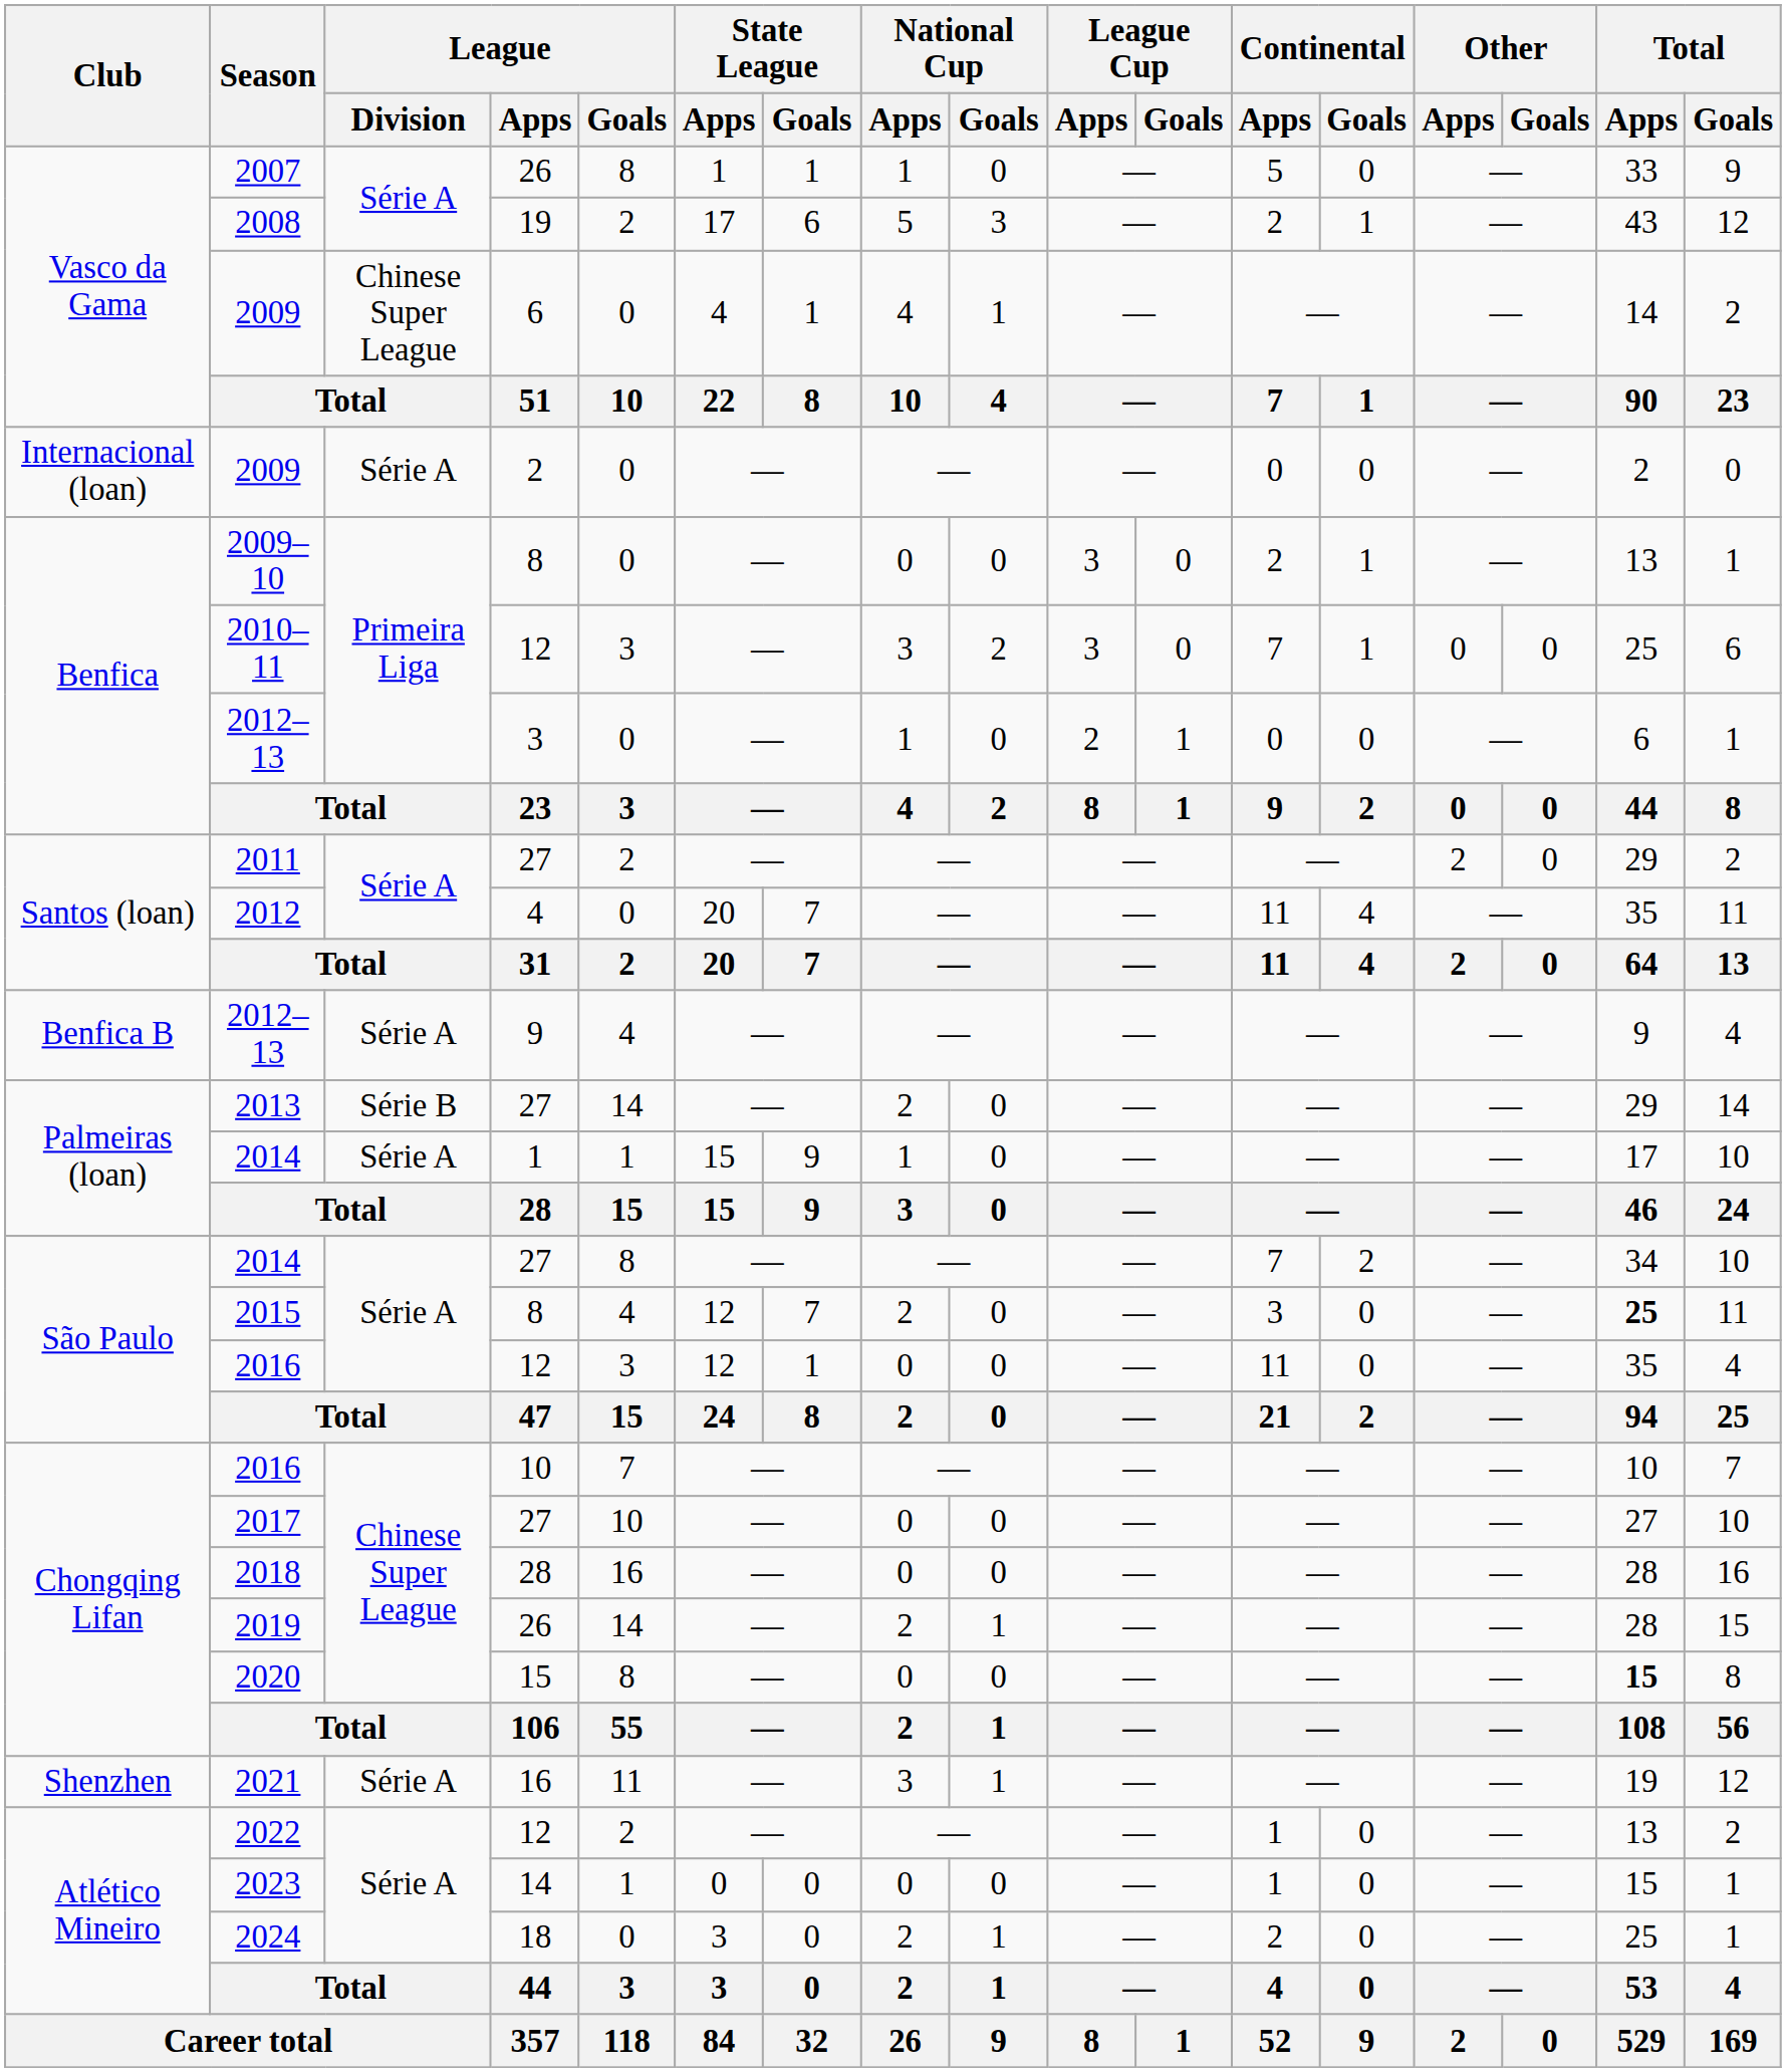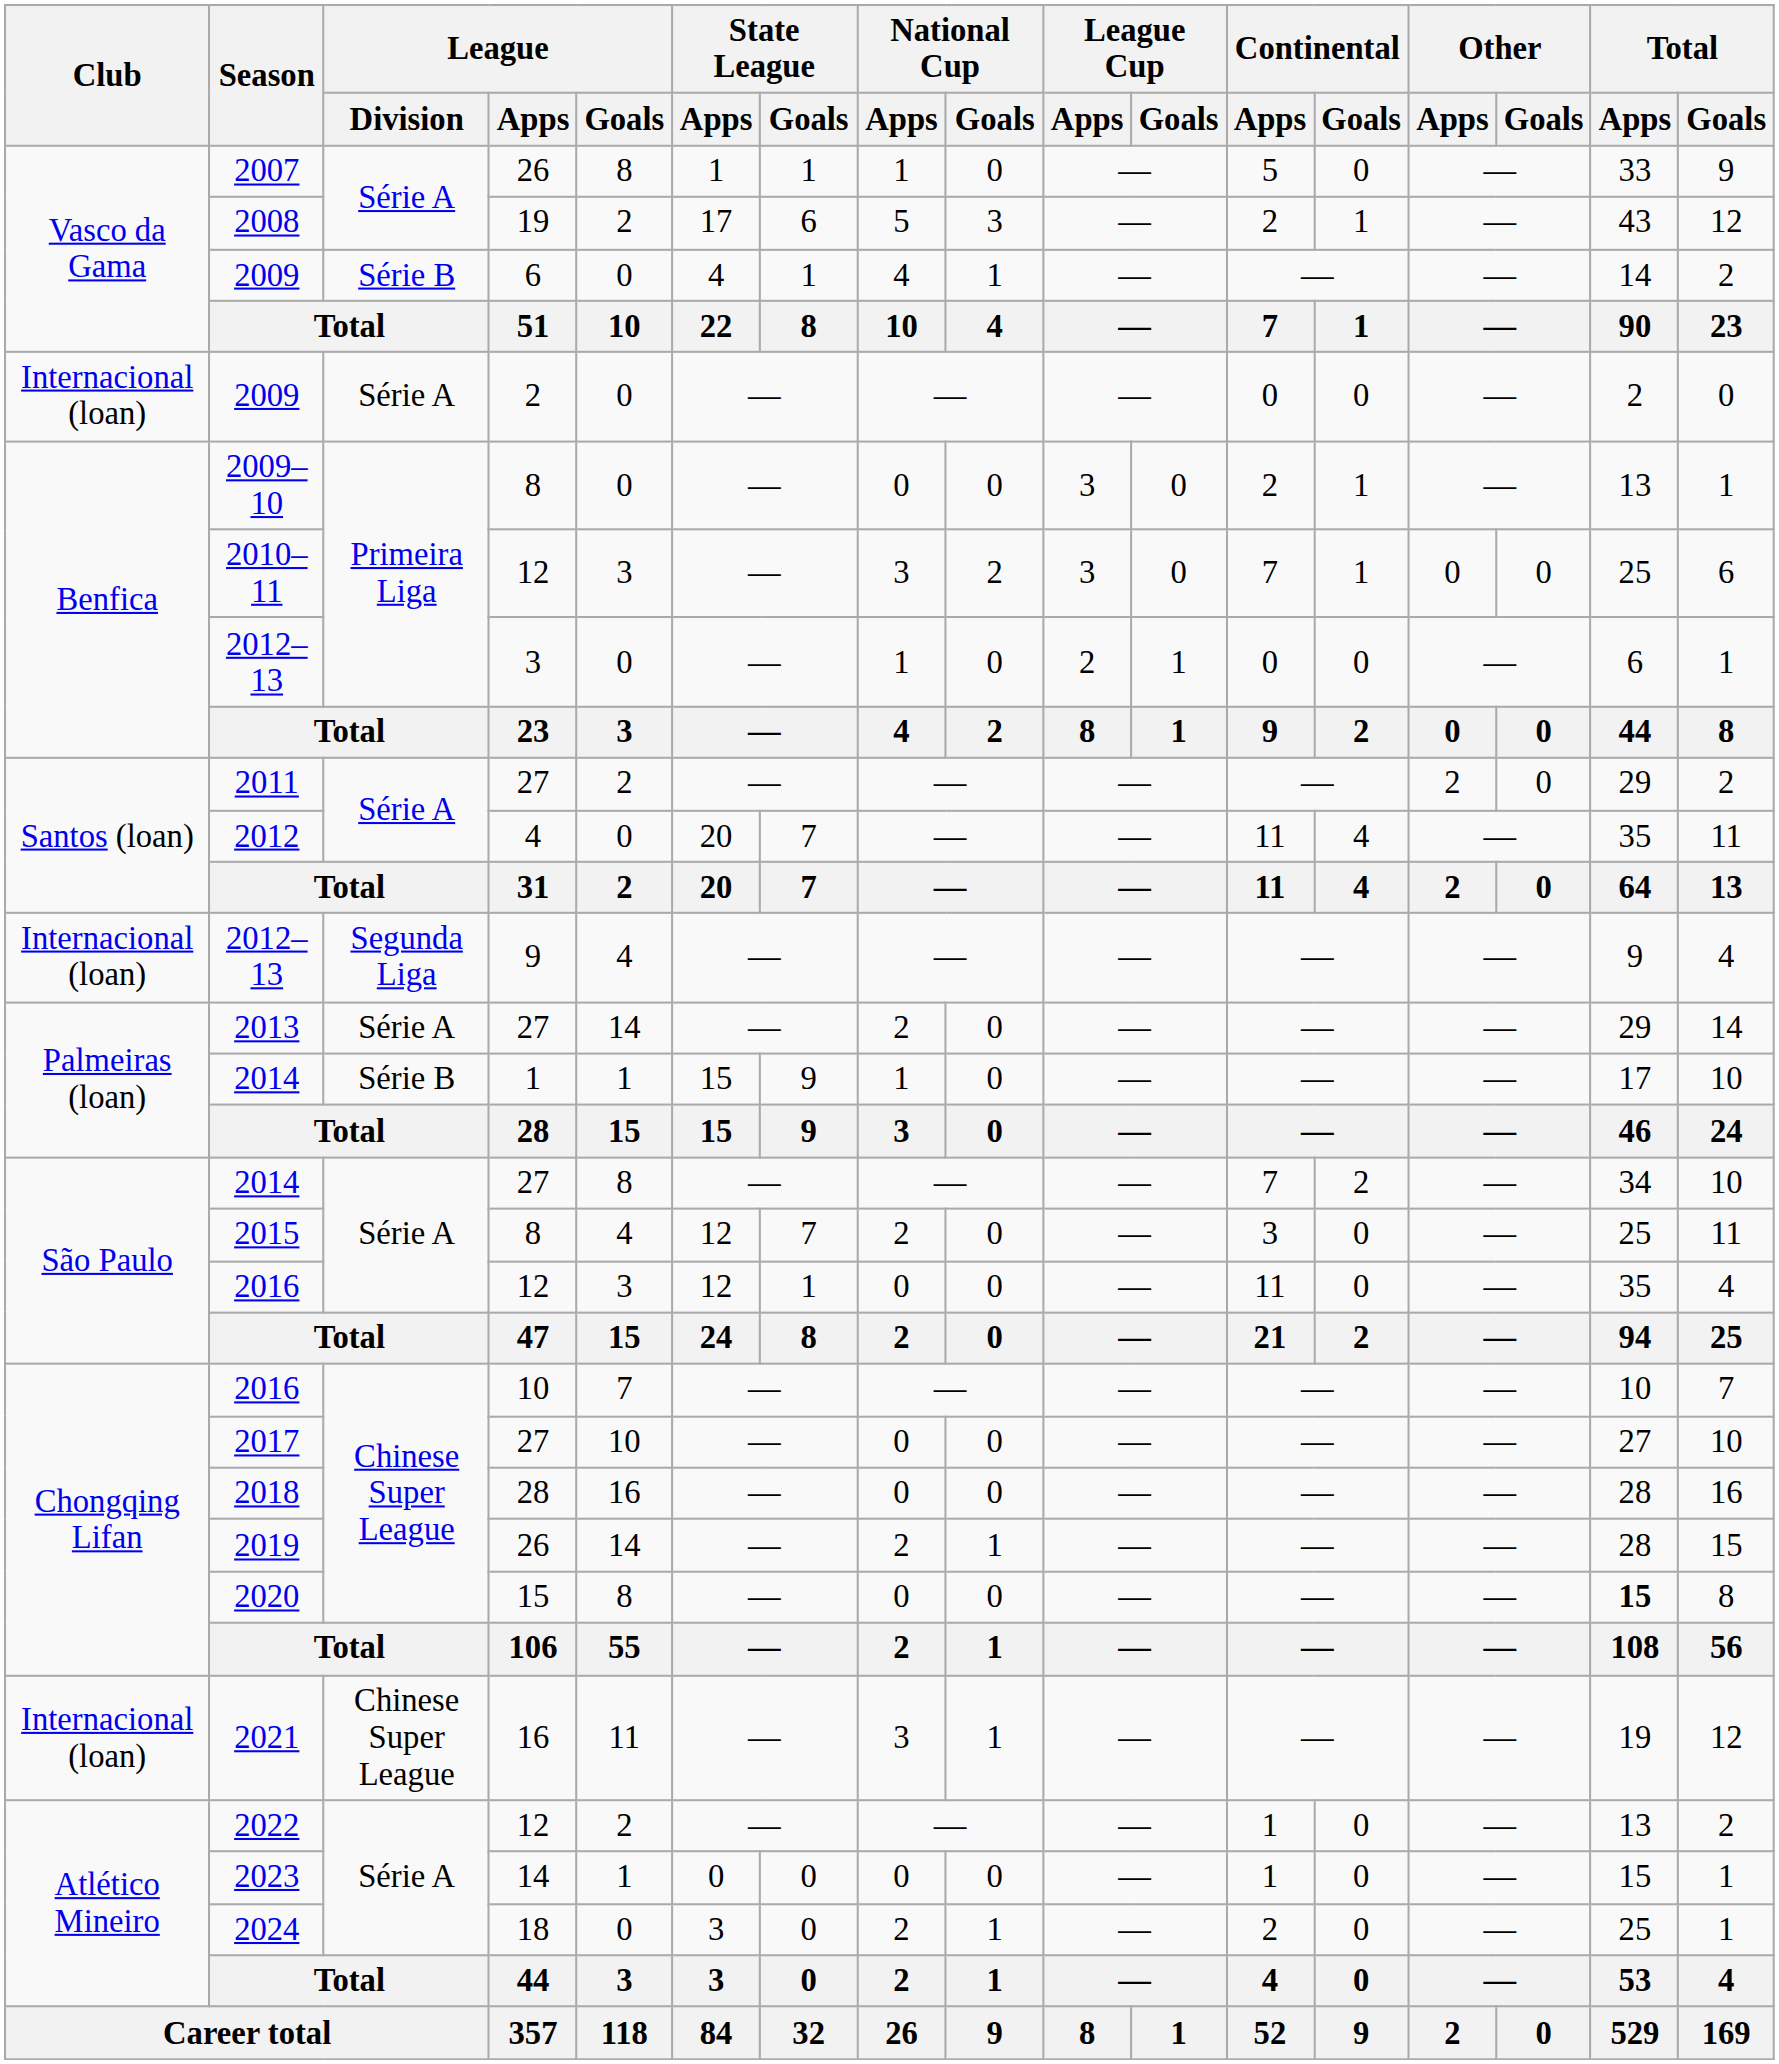 <table class="wikitable" style="text-align: center">
 <tr>
 <th rowspan="2">Club</th>
 <th rowspan="2">Season</th>
 <th colspan="3">League</th>
 <th colspan="2">State League</th>
 <th colspan="2">National Cup</th>
 <th colspan="2">League Cup</th>
 <th colspan="2">Continental</th>
 <th colspan="2">Other</th>
 <th colspan="2">Total</th>
 </tr>
 <tr>
 <th>Division</th>
 <th>Apps</th>
 <th>Goals</th>
 <th>Apps</th>
 <th>Goals</th>
 <th>Apps</th>
 <th>Goals</th>
 <th>Apps</th>
 <th>Goals</th>
 <th>Apps</th>
 <th>Goals</th>
 <th>Apps</th>
 <th>Goals</th>
 <th>Apps</th>
 <th>Goals</th>
 </tr>
 <tr>
 <td rowspan="4"><a href='#'>Vasco da Gama</a></td>
 <td><a href='#'>2007</a></td>
 <td rowspan="2"><a href='#'>Série A</a></td>
 <td>26</td>
 <td>8</td>
 <td>1</td>
 <td>1</td>
 <td>1</td>
 <td>0</td>
 <td colspan=2>—</td>
 <td>5</td>
 <td>0</td>
 <td colspan=2>—</td>
 <td>33</td>
 <td>9</td>
 </tr>
 <tr>
 <td><a href='#'>2008</a></td>
 <td>19</td>
 <td>2</td>
 <td>17</td>
 <td>6</td>
 <td>5</td>
 <td>3</td>
 <td colspan=2>—</td>
 <td>2</td>
 <td>1</td>
 <td colspan=2>—</td>
 <td>43</td>
 <td>12</td>
 </tr>
 <tr>
 <td><a href='#'>2009</a></td>
-<td>Chinese Super League</td>
+<td><a href='#'>Série B</a></td>
 <td>6</td>
 <td>0</td>
 <td>4</td>
 <td>1</td>
 <td>4</td>
 <td>1</td>
 <td colspan=2>—</td>
 <td colspan=2>—</td>
 <td colspan=2>—</td>
 <td>14</td>
 <td>2</td>
 </tr>
 <tr>
 <th colspan="2">Total</th>
 <th>51</th>
 <th>10</th>
 <th>22</th>
 <th>8</th>
 <th>10</th>
 <th>4</th>
 <th colspan=2>—</th>
 <th>7</th>
 <th>1</th>
 <th colspan=2>—</th>
 <th>90</th>
 <th>23</th>
 </tr>
 <tr>
 <td><a href='#'>Internacional</a> (loan)</td>
 <td><a href='#'>2009</a></td>
 <td>Série A</td>
 <td>2</td>
 <td>0</td>
 <td colspan=2>—</td>
 <td colspan=2>—</td>
 <td colspan=2>—</td>
 <td>0</td>
 <td>0</td>
 <td colspan=2>—</td>
 <td>2</td>
 <td>0</td>
 </tr>
 <tr>
 <td rowspan=4><a href='#'>Benfica</a></td>
 <td><a href='#'>2009–10</a></td>
 <td rowspan=3><a href='#'>Primeira Liga</a></td>
 <td>8</td>
 <td>0</td>
 <td colspan=2>—</td>
 <td>0</td>
 <td>0</td>
 <td>3</td>
 <td>0</td>
 <td>2</td>
 <td>1</td>
 <td colspan=2>—</td>
 <td>13</td>
 <td>1</td>
 </tr>
 <tr>
 <td><a href='#'>2010–11</a></td>
 <td>12</td>
 <td>3</td>
 <td colspan=2>—</td>
 <td>3</td>
 <td>2</td>
 <td>3</td>
 <td>0</td>
 <td>7</td>
 <td>1</td>
 <td>0</td>
 <td>0</td>
 <td>25</td>
 <td>6</td>
 </tr>
 <tr>
 <td><a href='#'>2012–13</a></td>
 <td>3</td>
 <td>0</td>
 <td colspan=2>—</td>
 <td>1</td>
 <td>0</td>
 <td>2</td>
 <td>1</td>
 <td>0</td>
 <td>0</td>
 <td colspan=2>—</td>
 <td>6</td>
 <td>1</td>
 </tr>
 <tr>
 <th colspan="2">Total</th>
 <th>23</th>
 <th>3</th>
 <th colspan=2>—</th>
 <th>4</th>
 <th>2</th>
 <th>8</th>
 <th>1</th>
 <th>9</th>
 <th>2</th>
 <th>0</th>
 <th>0</th>
 <th>44</th>
 <th>8</th>
 </tr>
 <tr>
 <td rowspan="3"><a href='#'>Santos</a> (loan)</td>
 <td><a href='#'>2011</a></td>
 <td rowspan="2"><a href='#'>Série A</a></td>
 <td>27</td>
 <td>2</td>
 <td colspan=2>—</td>
 <td colspan=2>—</td>
 <td colspan=2>—</td>
 <td colspan=2>—</td>
 <td>2</td>
 <td>0</td>
 <td>29</td>
 <td>2</td>
 </tr>
 <tr>
 <td><a href='#'>2012</a></td>
 <td>4</td>
 <td>0</td>
 <td>20</td>
 <td>7</td>
 <td colspan=2>—</td>
 <td colspan=2>—</td>
 <td>11</td>
 <td>4</td>
 <td colspan=2>—</td>
 <td>35</td>
 <td>11</td>
 </tr>
 <tr>
 <th colspan="2">Total</th>
 <th>31</th>
 <th>2</th>
 <th>20</th>
 <th>7</th>
 <th colspan=2>—</th>
 <th colspan=2>—</th>
 <th>11</th>
 <th>4</th>
 <th>2</th>
 <th>0</th>
 <th>64</th>
 <th>13</th>
 </tr>
 <tr>
-<td><a href='#'>Benfica B</a></td>
+<td><a href='#'>Internacional</a> (loan)</td>
 <td><a href='#'>2012–13</a></td>
-<td>Série A</td>
+<td rowspan="1"><a href='#'>Segunda Liga</a></td>
 <td>9</td>
 <td>4</td>
 <td colspan=2>—</td>
 <td colspan=2>—</td>
 <td colspan=2>—</td>
 <td colspan=2>—</td>
 <td colspan=2>—</td>
 <td>9</td>
 <td>4</td>
 </tr>
 <tr>
 <td rowspan="3"><a href='#'>Palmeiras</a> (loan)</td>
 <td><a href='#'>2013</a></td>
-<td>Série B</td>
+<td>Série A</td>
 <td>27</td>
 <td>14</td>
 <td colspan=2>—</td>
 <td>2</td>
 <td>0</td>
 <td colspan=2>—</td>
 <td colspan=2>—</td>
 <td colspan=2>—</td>
 <td>29</td>
 <td>14</td>
 </tr>
 <tr>
 <td><a href='#'>2014</a></td>
-<td>Série A</td>
+<td>Série B</td>
 <td>1</td>
 <td>1</td>
 <td>15</td>
 <td>9</td>
 <td>1</td>
 <td>0</td>
 <td colspan=2>—</td>
 <td colspan=2>—</td>
 <td colspan=2>—</td>
 <td>17</td>
 <td>10</td>
 </tr>
 <tr>
 <th colspan="2">Total</th>
 <th>28</th>
 <th>15</th>
 <th>15</th>
 <th>9</th>
 <th>3</th>
 <th>0</th>
 <th colspan=2>—</th>
 <th colspan=2>—</th>
 <th colspan=2>—</th>
 <th>46</th>
 <th>24</th>
 </tr>
 <tr>
 <td rowspan="4"><a href='#'>São Paulo</a></td>
 <td><a href='#'>2014</a></td>
 <td rowspan="3">Série A</td>
 <td>27</td>
 <td>8</td>
 <td colspan=2>—</td>
 <td colspan=2>—</td>
 <td colspan=2>—</td>
 <td>7</td>
 <td>2</td>
 <td colspan=2>—</td>
 <td>34</td>
 <td>10</td>
 </tr>
 <tr>
 <td><a href='#'>2015</a></td>
 <td>8</td>
 <td>4</td>
 <td>12</td>
 <td>7</td>
 <td>2</td>
 <td>0</td>
 <td colspan=2>—</td>
 <td>3</td>
 <td>0</td>
 <td colspan=2>—</td>
-<td><strong>25</strong></td>
+<td>25</td>
 <td>11</td>
 </tr>
 <tr>
 <td><a href='#'>2016</a></td>
 <td>12</td>
 <td>3</td>
 <td>12</td>
 <td>1</td>
 <td>0</td>
 <td>0</td>
 <td colspan=2>—</td>
 <td>11</td>
 <td>0</td>
 <td colspan=2>—</td>
 <td>35</td>
 <td>4</td>
 </tr>
 <tr>
 <th colspan="2">Total</th>
 <th>47</th>
 <th>15</th>
 <th>24</th>
 <th>8</th>
 <th>2</th>
 <th>0</th>
 <th colspan=2>—</th>
 <th>21</th>
 <th>2</th>
 <th colspan=2>—</th>
 <th>94</th>
 <th>25</th>
 </tr>
 <tr>
 <td rowspan="6"><a href='#'>Chongqing Lifan</a></td>
 <td><a href='#'>2016</a></td>
 <td rowspan="5"><a href='#'>Chinese Super League</a></td>
 <td>10</td>
 <td>7</td>
 <td colspan=2>—</td>
 <td colspan=2>—</td>
 <td colspan=2>—</td>
 <td colspan=2>—</td>
 <td colspan=2>—</td>
 <td>10</td>
 <td>7</td>
 </tr>
 <tr>
 <td><a href='#'>2017</a></td>
 <td>27</td>
 <td>10</td>
 <td colspan=2>—</td>
 <td>0</td>
 <td>0</td>
 <td colspan=2>—</td>
 <td colspan=2>—</td>
 <td colspan=2>—</td>
 <td>27</td>
 <td>10</td>
 </tr>
 <tr>
 <td><a href='#'>2018</a></td>
 <td>28</td>
 <td>16</td>
 <td colspan=2>—</td>
 <td>0</td>
 <td>0</td>
 <td colspan=2>—</td>
 <td colspan=2>—</td>
 <td colspan=2>—</td>
 <td>28</td>
 <td>16</td>
 </tr>
 <tr>
 <td><a href='#'>2019</a></td>
 <td>26</td>
 <td>14</td>
 <td colspan=2>—</td>
 <td>2</td>
 <td>1</td>
 <td colspan=2>—</td>
 <td colspan=2>—</td>
 <td colspan=2>—</td>
 <td>28</td>
 <td>15</td>
 </tr>
 <tr>
 <td><a href='#'>2020</a></td>
 <td>15</td>
 <td>8</td>
 <td colspan=2>—</td>
 <td>0</td>
 <td>0</td>
 <td colspan=2>—</td>
 <td colspan=2>—</td>
 <td colspan=2>—</td>
 <td><strong>15</strong></td>
 <td>8</td>
 </tr>
 <tr>
 <th colspan="2">Total</th>
 <th>106</th>
 <th>55</th>
 <th colspan=2>—</th>
 <th>2</th>
 <th>1</th>
 <th colspan=2>—</th>
 <th colspan=2>—</th>
 <th colspan=2>—</th>
 <th>108</th>
 <th>56</th>
 </tr>
 <tr>
-<td><a href='#'>Shenzhen</a></td>
+<td><a href='#'>Internacional</a> (loan)</td>
 <td><a href='#'>2021</a></td>
-<td>Série A</td>
+<td>Chinese Super League</td>
 <td>16</td>
 <td>11</td>
 <td colspan=2>—</td>
 <td>3</td>
 <td>1</td>
 <td colspan=2>—</td>
 <td colspan=2>—</td>
 <td colspan=2>—</td>
 <td>19</td>
 <td>12</td>
 </tr>
 <tr>
 <td rowspan="4"><a href='#'>Atlético Mineiro</a></td>
 <td><a href='#'>2022</a></td>
 <td rowspan="3">Série A</td>
 <td>12</td>
 <td>2</td>
 <td colspan=2>—</td>
 <td colspan=2>—</td>
 <td colspan=2>—</td>
 <td>1</td>
 <td>0</td>
 <td colspan=2>—</td>
 <td>13</td>
 <td>2</td>
 </tr>
 <tr>
 <td><a href='#'>2023</a></td>
 <td>14</td>
 <td>1</td>
 <td>0</td>
 <td>0</td>
 <td>0</td>
 <td>0</td>
 <td colspan=2>—</td>
 <td>1</td>
 <td>0</td>
 <td colspan=2>—</td>
 <td>15</td>
 <td>1</td>
 </tr>
 <tr>
 <td><a href='#'>2024</a></td>
 <td>18</td>
 <td>0</td>
 <td>3</td>
 <td>0</td>
 <td>2</td>
 <td>1</td>
 <td colspan=2>—</td>
 <td>2</td>
 <td>0</td>
 <td colspan=2>—</td>
 <td>25</td>
 <td>1</td>
 </tr>
 <tr>
 <th colspan="2">Total</th>
 <th>44</th>
 <th>3</th>
 <th>3</th>
 <th>0</th>
 <th>2</th>
 <th>1</th>
 <th colspan=2>—</th>
 <th>4</th>
 <th>0</th>
 <th colspan=2>—</th>
 <th>53</th>
 <th>4</th>
 </tr>
 <tr>
 <th colspan=3>Career total</th>
 <th>357</th>
 <th>118</th>
 <th>84</th>
 <th>32</th>
 <th>26</th>
 <th>9</th>
 <th>8</th>
 <th>1</th>
 <th>52</th>
 <th>9</th>
 <th>2</th>
 <th>0</th>
 <th>529</th>
 <th>169</th>
 </tr>
 </table>
